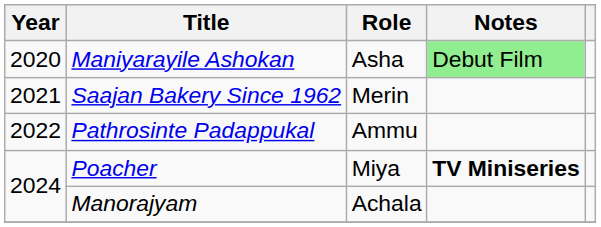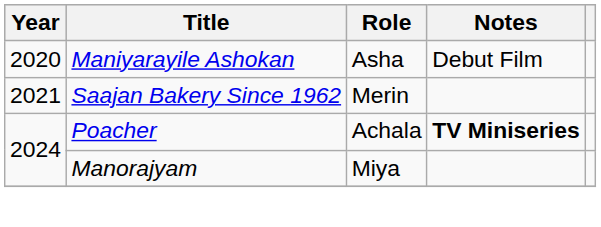 <table class="wikitable sortable">
 <tr style="background:#ccc; text-align:center;">
 <th>Year</th>
 <th>Title</th>
 <th>Role</th>
 <th class="unsortable">Notes</th>
 <th></th>
 </tr>
 <tr>
 <td>2020</td>
 <td><em><a href='#'>Maniyarayile Ashokan</a></em></td>
 <td>Asha</td>
-<td style="background: lightgreen;">Debut Film</td>
+<td>Debut Film</td>
 <td></td>
 </tr>
 <tr>
 <td>2021</td>
 <td><em><a href='#'>Saajan Bakery Since 1962</a></em></td>
 <td>Merin</td>
 <td></td>
 <td></td>
 </tr>
 <tr>
-<td>2022</td>
-<td><em><a href='#'>Pathrosinte Padappukal</a></em></td>
-<td>Ammu</td>
-<td></td>
-<td></td>
-</tr>
-<tr>
 <td rowspan=2>2024</td>
 <td><em><a href='#'>Poacher</a></em></td>
-<td>Miya</td>
+<td>Achala</td>
 <td><strong>TV Miniseries</strong></td>
 <td> </td>
 </tr>
 <tr>
 <td><em>Manorajyam</em></td>
-<td>Achala</td>
+<td>Miya</td>
 <td></td>
 <td></td>
 </tr>
 <tr>
 </tr>
 </table>
